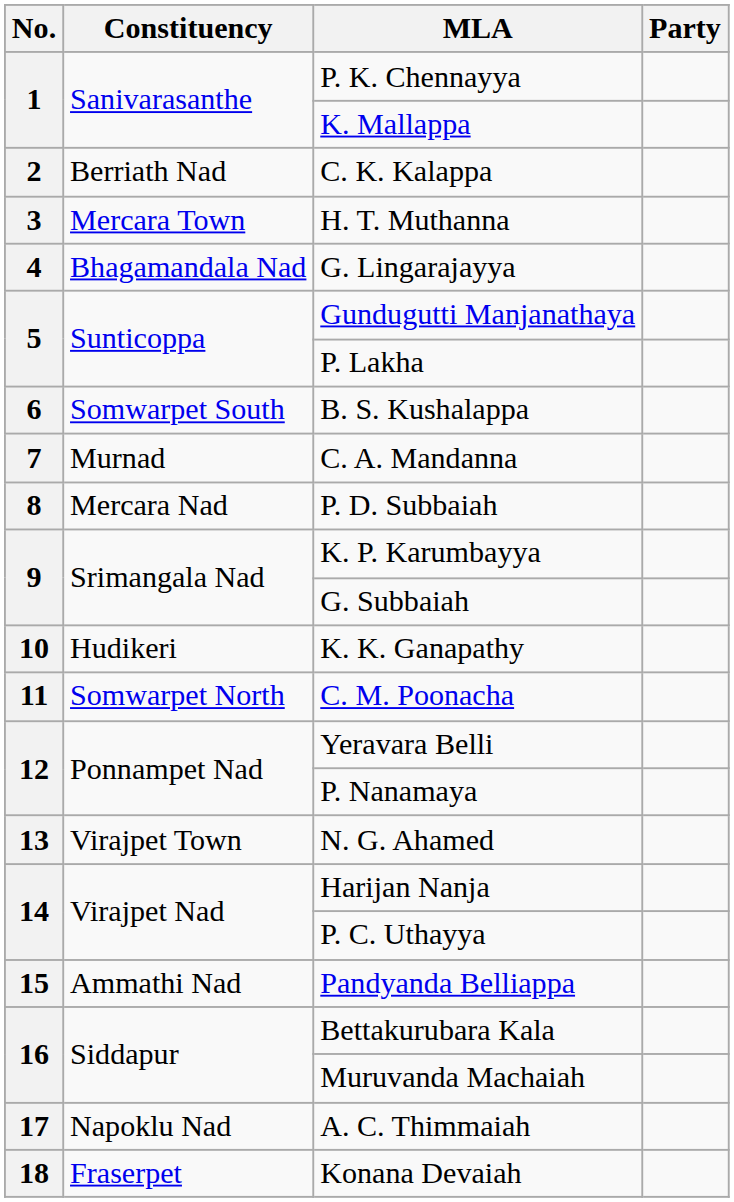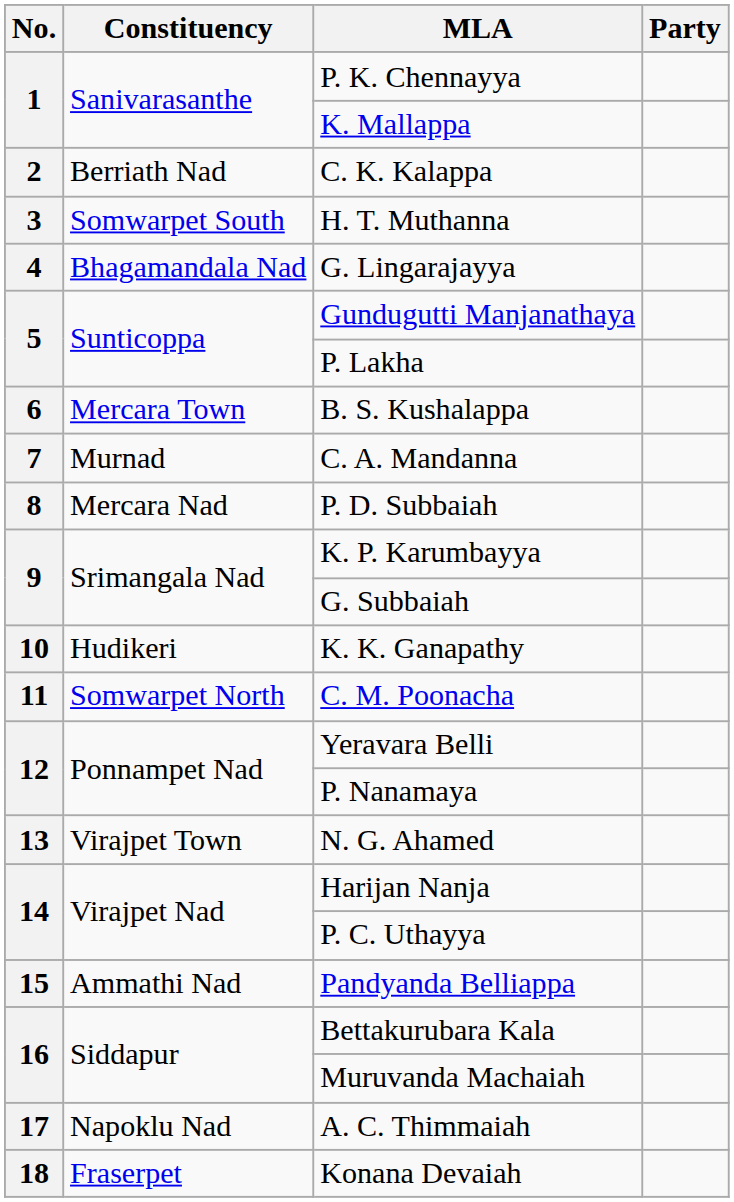 <table class="wikitable sortable">
 <tr>
 <th>No.</th>
 <th>Constituency</th>
 <th>MLA</th>
 <th colspan=2>Party</th>
 </tr>
 <tr>
 <th rowspan=2>1</th>
 <td rowspan=2><a href='#'>Sanivarasanthe</a></td>
 <td>P. K. Chennayya</td>
 <td></td>
 </tr>
 <tr>
 <td><a href='#'>K. Mallappa</a></td>
 <td></td>
 </tr>
 <tr>
 <th>2</th>
 <td>Berriath Nad</td>
 <td>C. K. Kalappa</td>
 <td></td>
 </tr>
 <tr>
 <th>3</th>
-<td><a href='#'>Mercara Town</a></td>
+<td><a href='#'>Somwarpet South</a></td>
 <td>H. T. Muthanna</td>
 <td></td>
 </tr>
 <tr>
 <th>4</th>
 <td><a href='#'>Bhagamandala Nad</a></td>
 <td>G. Lingarajayya</td>
 <td></td>
 </tr>
 <tr>
 <th rowspan=2>5</th>
 <td rowspan=2><a href='#'>Sunticoppa</a></td>
 <td><a href='#'>Gundugutti Manjanathaya</a></td>
 <td></td>
 </tr>
 <tr>
 <td>P. Lakha</td>
 <td></td>
 </tr>
 <tr>
 <th>6</th>
-<td><a href='#'>Somwarpet South</a></td>
+<td><a href='#'>Mercara Town</a></td>
 <td>B. S. Kushalappa</td>
 <td></td>
 </tr>
 <tr>
 <th>7</th>
 <td>Murnad</td>
 <td>C. A. Mandanna</td>
 <td></td>
 </tr>
 <tr>
 <th>8</th>
 <td>Mercara Nad</td>
 <td>P. D. Subbaiah</td>
 <td></td>
 </tr>
 <tr>
 <th rowspan=2>9</th>
 <td rowspan=2>Srimangala Nad</td>
 <td>K. P. Karumbayya</td>
 <td></td>
 </tr>
 <tr>
 <td>G. Subbaiah</td>
 <td></td>
 </tr>
 <tr>
 <th>10</th>
 <td>Hudikeri</td>
 <td>K. K. Ganapathy</td>
 <td></td>
 </tr>
 <tr>
 <th>11</th>
 <td><a href='#'>Somwarpet North</a></td>
 <td><a href='#'>C. M. Poonacha</a></td>
 <td></td>
 </tr>
 <tr>
 <th rowspan=2>12</th>
 <td rowspan=2>Ponnampet Nad</td>
 <td>Yeravara Belli</td>
 <td></td>
 </tr>
 <tr>
 <td>P. Nanamaya</td>
 <td></td>
 </tr>
 <tr>
 <th>13</th>
 <td>Virajpet Town</td>
 <td>N. G. Ahamed</td>
 <td></td>
 </tr>
 <tr>
 <th rowspan=2>14</th>
 <td rowspan=2>Virajpet Nad</td>
 <td>Harijan Nanja</td>
 <td></td>
 </tr>
 <tr>
 <td>P. C. Uthayya</td>
 <td></td>
 </tr>
 <tr>
 <th>15</th>
 <td>Ammathi Nad</td>
 <td><a href='#'>Pandyanda Belliappa</a></td>
 <td></td>
 </tr>
 <tr>
 <th rowspan=2>16</th>
 <td rowspan=2>Siddapur</td>
 <td>Bettakurubara Kala</td>
 <td></td>
 </tr>
 <tr>
 <td>Muruvanda Machaiah</td>
 <td></td>
 </tr>
 <tr>
 <th>17</th>
 <td>Napoklu Nad</td>
 <td>A. C. Thimmaiah</td>
 <td></td>
 </tr>
 <tr>
 <th>18</th>
 <td><a href='#'>Fraserpet</a></td>
 <td>Konana Devaiah</td>
 <td></td>
 </tr>
 </table>
